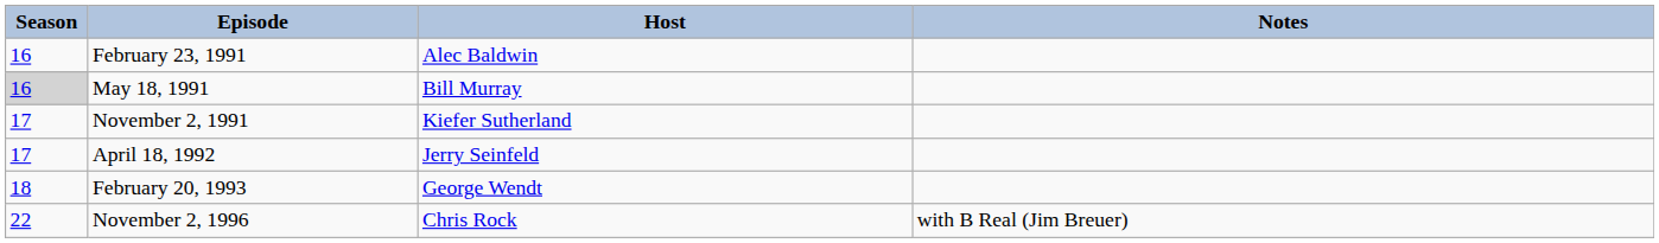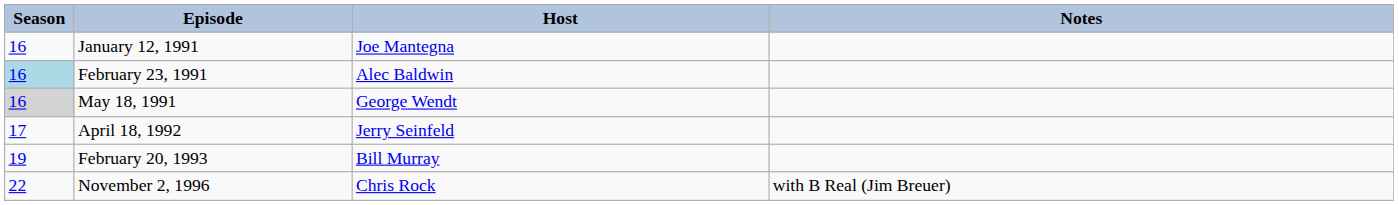 <table class="wikitable" style="width:100%;">
 <tr>
 <th style="background:#B0C4DE;" width="5%">Season</th>
 <th style="background:#B0C4DE;" width="20%">Episode</th>
 <th style="background:#B0C4DE;" width="30%">Host</th>
 <th style="background:#B0C4DE;" width="45%">Notes</th>
 </tr>
 <tr>
 <td><a href='#'>16</a></td>
+<td>January 12, 1991</td>
+<td><a href='#'>Joe Mantegna</a></td>
+<td></td>
+</tr>
+<tr>
+<td style="background: lightblue;"><a href='#'>16</a></td>
 <td>February 23, 1991</td>
 <td><a href='#'>Alec Baldwin</a></td>
 <td></td>
 </tr>
 <tr>
 <td style="background: lightgrey;"><a href='#'>16</a></td>
 <td>May 18, 1991</td>
-<td><a href='#'>Bill Murray</a></td>
-<td></td>
-</tr>
-<tr>
-<td><a href='#'>17</a></td>
-<td>November 2, 1991</td>
-<td><a href='#'>Kiefer Sutherland</a></td>
+<td><a href='#'>George Wendt</a></td>
 <td></td>
 </tr>
 <tr>
 <td><a href='#'>17</a></td>
 <td>April 18, 1992</td>
 <td><a href='#'>Jerry Seinfeld</a></td>
 <td></td>
 </tr>
 <tr>
-<td><a href='#'>18</a></td>
+<td><a href='#'>19</a></td>
 <td>February 20, 1993</td>
-<td><a href='#'>George Wendt</a></td>
+<td><a href='#'>Bill Murray</a></td>
 <td></td>
 </tr>
 <tr>
 <td><a href='#'>22</a></td>
 <td>November 2, 1996</td>
 <td><a href='#'>Chris Rock</a></td>
 <td>with B Real (Jim Breuer)</td>
 </tr>
 </table>
